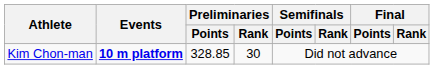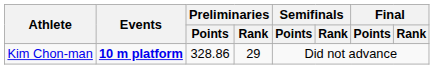 <table class=wikitable style="font-size:90%">
 <tr>
 <th rowspan="2">Athlete</th>
 <th rowspan="2">Events</th>
 <th colspan="2">Preliminaries</th>
 <th colspan="2">Semifinals</th>
 <th colspan="2">Final</th>
 </tr>
 <tr style="font-size:95%">
 <th>Points</th>
 <th>Rank</th>
 <th>Points</th>
 <th>Rank</th>
 <th>Points</th>
 <th>Rank</th>
 </tr>
 <tr align=center>
 <td align=left><a href='#'>Kim Chon-man</a></td>
 <td align=left><strong><a href='#'>10 m platform</a></strong></td>
-<td>328.85</td>
-<td>30</td>
+<td>328.86</td>
+<td>29</td>
 <td colspan=4>Did not advance</td>
 </tr>
 </table>
